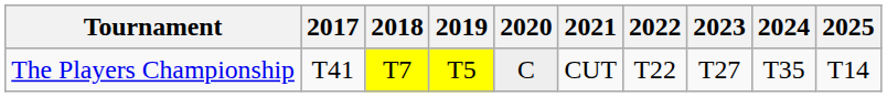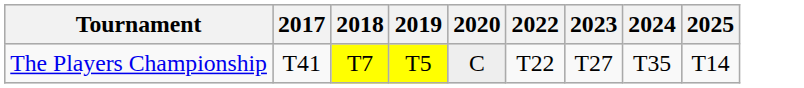 <table class="wikitable" style="font-size:95%;text-align:center;">
 <tr>
 <th>Tournament</th>
 <th>2017</th>
 <th>2018</th>
 <th>2019</th>
 <th>2020</th>
-<th>2021</th>
 <th>2022</th>
 <th>2023</th>
 <th>2024</th>
 <th>2025</th>
 </tr>
 <tr>
 <td align=left><a href='#'>The Players Championship</a></td>
 <td>T41</td>
 <td style="background:yellow;">T7</td>
 <td style="background:yellow;">T5</td>
 <td style="background:#eeeeee;">C</td>
-<td>CUT</td>
 <td>T22</td>
 <td>T27</td>
 <td>T35</td>
 <td>T14</td>
 </tr>
 </table>
